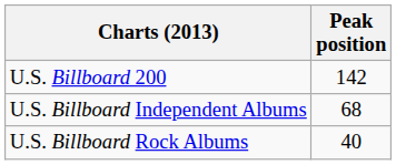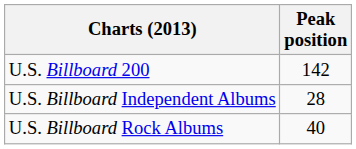 <table class="wikitable sortable">
 <tr>
 <th>Charts (2013)</th>
 <th>Peak<br>position</th>
 </tr>
 <tr>
 <td>U.S. <a href='#'><em>Billboard</em> 200</a></td>
 <td style="text-align:center;">142</td>
 </tr>
 <tr>
 <td>U.S. <em>Billboard</em> <a href='#'>Independent Albums</a></td>
-<td style="text-align:center;">68</td>
+<td style="text-align:center;">28</td>
 </tr>
 <tr>
 <td>U.S. <em>Billboard</em> <a href='#'>Rock Albums</a></td>
 <td style="text-align:center;">40</td>
 </tr>
 </table>
